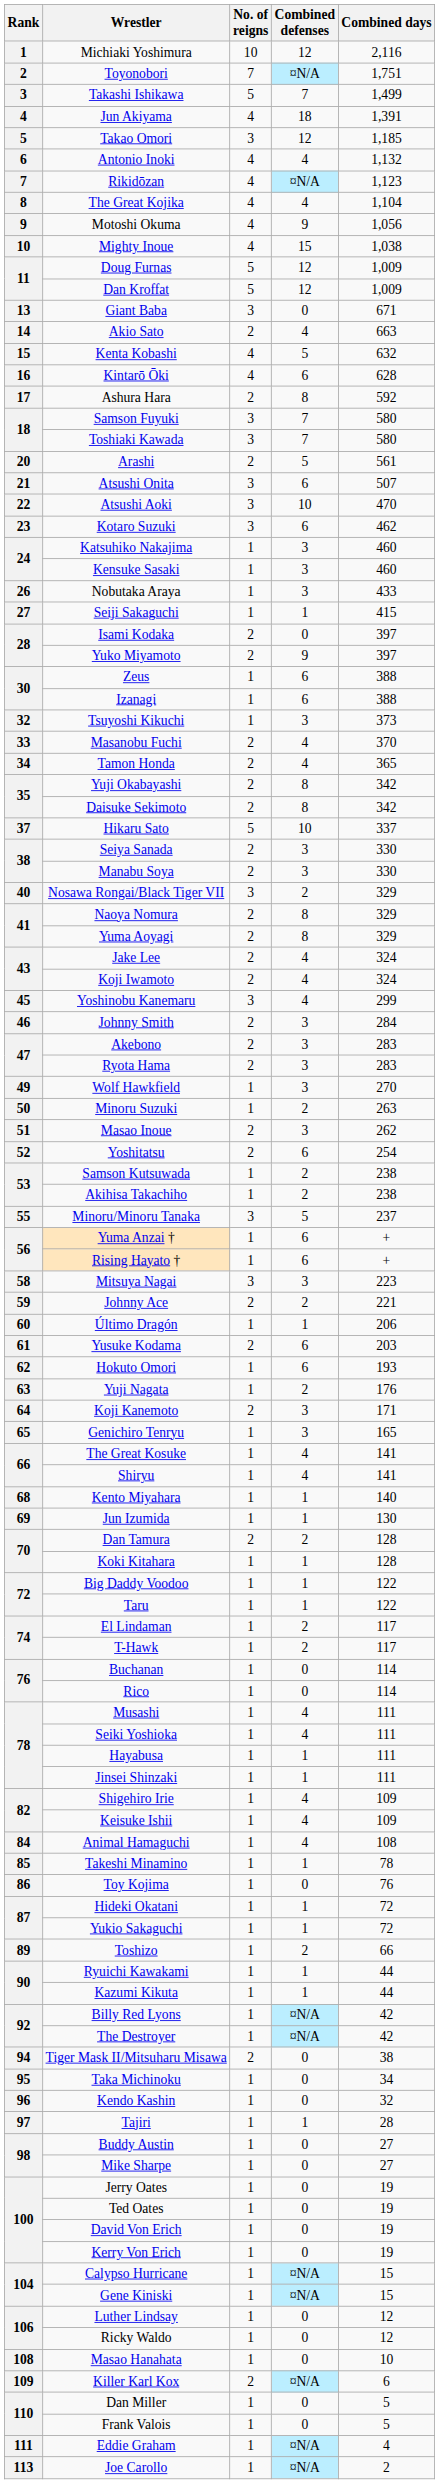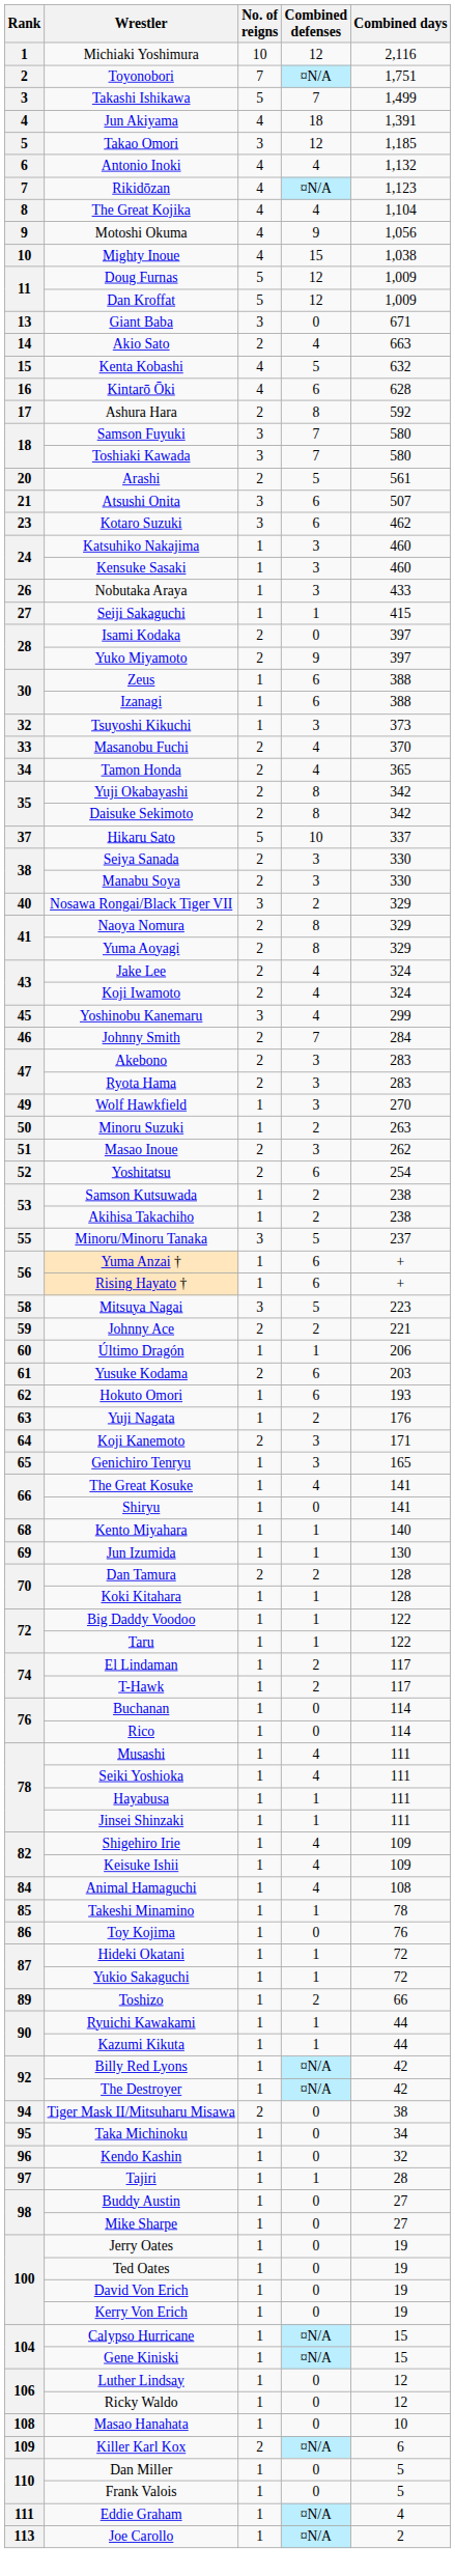 <table class="wikitable sortable" style="text-align: center">
 <tr>
 <th>Rank</th>
 <th>Wrestler</th>
 <th>No. of<br>reigns</th>
 <th>Combined<br>defenses</th>
 <th data-sort-type="number">Combined days</th>
 </tr>
 <tr>
 <th>1</th>
 <td>Michiaki Yoshimura</td>
 <td>10</td>
 <td>12</td>
 <td>2,116</td>
 </tr>
 <tr>
 <th>2</th>
 <td><a href='#'>Toyonobori</a></td>
 <td>7</td>
 <td style="background-color:#bbeeff">¤N/A</td>
 <td>1,751</td>
 </tr>
 <tr>
 <th>3</th>
 <td><a href='#'>Takashi Ishikawa</a></td>
 <td>5</td>
 <td>7</td>
 <td>1,499</td>
 </tr>
 <tr>
 <th>4</th>
 <td><a href='#'>Jun Akiyama</a></td>
 <td>4</td>
 <td>18</td>
 <td>1,391</td>
 </tr>
 <tr>
 <th>5</th>
 <td><a href='#'>Takao Omori</a></td>
 <td>3</td>
 <td>12</td>
 <td>1,185</td>
 </tr>
 <tr>
 <th>6</th>
 <td><a href='#'>Antonio Inoki</a></td>
 <td>4</td>
 <td>4</td>
 <td>1,132</td>
 </tr>
 <tr>
 <th>7</th>
 <td><a href='#'>Rikidōzan</a></td>
 <td>4</td>
 <td style="background-color:#bbeeff">¤N/A</td>
 <td>1,123</td>
 </tr>
 <tr>
 <th>8</th>
 <td><a href='#'>The Great Kojika</a></td>
 <td>4</td>
 <td>4</td>
 <td>1,104</td>
 </tr>
 <tr>
 <th>9</th>
 <td>Motoshi Okuma</td>
 <td>4</td>
 <td>9</td>
 <td>1,056</td>
 </tr>
 <tr>
 <th>10</th>
 <td><a href='#'>Mighty Inoue</a></td>
 <td>4</td>
 <td>15</td>
 <td>1,038</td>
 </tr>
 <tr>
 <th rowspan=2>11</th>
 <td><a href='#'>Doug Furnas</a></td>
 <td>5</td>
 <td>12</td>
 <td>1,009</td>
 </tr>
 <tr>
 <td><a href='#'>Dan Kroffat</a></td>
 <td>5</td>
 <td>12</td>
 <td>1,009</td>
 </tr>
 <tr>
 <th>13</th>
 <td><a href='#'>Giant Baba</a></td>
 <td>3</td>
 <td>0</td>
 <td>671</td>
 </tr>
 <tr>
 <th>14</th>
 <td><a href='#'>Akio Sato</a></td>
 <td>2</td>
 <td>4</td>
 <td>663</td>
 </tr>
 <tr>
 <th>15</th>
 <td><a href='#'>Kenta Kobashi</a></td>
 <td>4</td>
 <td>5</td>
 <td>632</td>
 </tr>
 <tr>
 <th>16</th>
 <td><a href='#'>Kintarō Ōki</a></td>
 <td>4</td>
 <td>6</td>
 <td>628</td>
 </tr>
 <tr>
 <th>17</th>
 <td>Ashura Hara</td>
 <td>2</td>
 <td>8</td>
 <td>592</td>
 </tr>
 <tr>
 <th rowspan=2>18</th>
 <td><a href='#'>Samson Fuyuki</a></td>
 <td>3</td>
 <td>7</td>
 <td>580</td>
 </tr>
 <tr>
 <td><a href='#'>Toshiaki Kawada</a></td>
 <td>3</td>
 <td>7</td>
 <td>580</td>
 </tr>
 <tr>
 <th>20</th>
 <td><a href='#'>Arashi</a></td>
 <td>2</td>
 <td>5</td>
 <td>561</td>
 </tr>
 <tr>
 <th>21</th>
 <td><a href='#'>Atsushi Onita</a></td>
 <td>3</td>
 <td>6</td>
 <td>507</td>
-</tr>
-<tr>
-<th>22</th>
-<td><a href='#'>Atsushi Aoki</a></td>
-<td>3</td>
-<td>10</td>
-<td>470</td>
 </tr>
 <tr>
 <th>23</th>
 <td><a href='#'>Kotaro Suzuki</a></td>
 <td>3</td>
 <td>6</td>
 <td>462</td>
 </tr>
 <tr>
 <th rowspan=2>24</th>
 <td><a href='#'>Katsuhiko Nakajima</a></td>
 <td>1</td>
 <td>3</td>
 <td>460</td>
 </tr>
 <tr>
 <td><a href='#'>Kensuke Sasaki</a></td>
 <td>1</td>
 <td>3</td>
 <td>460</td>
 </tr>
 <tr>
 <th>26</th>
 <td>Nobutaka Araya</td>
 <td>1</td>
 <td>3</td>
 <td>433</td>
 </tr>
 <tr>
 <th>27</th>
 <td><a href='#'>Seiji Sakaguchi</a></td>
 <td>1</td>
 <td>1</td>
 <td>415</td>
 </tr>
 <tr>
 <th rowspan=2>28</th>
 <td><a href='#'>Isami Kodaka</a></td>
 <td>2</td>
 <td>0</td>
 <td>397</td>
 </tr>
 <tr>
 <td><a href='#'>Yuko Miyamoto</a></td>
 <td>2</td>
 <td>9</td>
 <td>397</td>
 </tr>
 <tr>
 <th rowspan=2>30</th>
 <td><a href='#'>Zeus</a></td>
 <td>1</td>
 <td>6</td>
 <td>388</td>
 </tr>
 <tr>
 <td><a href='#'>Izanagi</a></td>
 <td>1</td>
 <td>6</td>
 <td>388</td>
 </tr>
 <tr>
 <th>32</th>
 <td><a href='#'>Tsuyoshi Kikuchi</a></td>
 <td>1</td>
 <td>3</td>
 <td>373</td>
 </tr>
 <tr>
 <th>33</th>
 <td><a href='#'>Masanobu Fuchi</a></td>
 <td>2</td>
 <td>4</td>
 <td>370</td>
 </tr>
 <tr>
 <th>34</th>
 <td><a href='#'>Tamon Honda</a></td>
 <td>2</td>
 <td>4</td>
 <td>365</td>
 </tr>
 <tr>
 <th rowspan=2>35</th>
 <td><a href='#'>Yuji Okabayashi</a></td>
 <td>2</td>
 <td>8</td>
 <td>342</td>
 </tr>
 <tr>
 <td><a href='#'>Daisuke Sekimoto</a></td>
 <td>2</td>
 <td>8</td>
 <td>342</td>
 </tr>
 <tr>
 <th>37</th>
 <td><a href='#'>Hikaru Sato</a></td>
 <td>5</td>
 <td>10</td>
 <td>337</td>
 </tr>
 <tr>
 <th rowspan=2>38</th>
 <td><a href='#'>Seiya Sanada</a></td>
 <td>2</td>
 <td>3</td>
 <td>330</td>
 </tr>
 <tr>
 <td><a href='#'>Manabu Soya</a></td>
 <td>2</td>
 <td>3</td>
 <td>330</td>
 </tr>
 <tr>
 <th>40</th>
 <td><a href='#'>Nosawa Rongai/Black Tiger VII</a></td>
 <td>3</td>
 <td>2</td>
 <td>329</td>
 </tr>
 <tr>
 <th rowspan=2>41</th>
 <td><a href='#'>Naoya Nomura</a></td>
 <td>2</td>
 <td>8</td>
 <td>329</td>
 </tr>
 <tr>
 <td><a href='#'>Yuma Aoyagi</a></td>
 <td>2</td>
 <td>8</td>
 <td>329</td>
 </tr>
 <tr>
 <th rowspan=2>43</th>
 <td><a href='#'>Jake Lee</a></td>
 <td>2</td>
 <td>4</td>
 <td>324</td>
 </tr>
 <tr>
 <td><a href='#'>Koji Iwamoto</a></td>
 <td>2</td>
 <td>4</td>
 <td>324</td>
 </tr>
 <tr>
 <th>45</th>
 <td><a href='#'>Yoshinobu Kanemaru</a></td>
 <td>3</td>
 <td>4</td>
 <td>299</td>
 </tr>
 <tr>
 <th>46</th>
 <td><a href='#'>Johnny Smith</a></td>
 <td>2</td>
-<td>3</td>
+<td>7</td>
 <td>284</td>
 </tr>
 <tr>
 <th rowspan=2>47</th>
 <td><a href='#'>Akebono</a></td>
 <td>2</td>
 <td>3</td>
 <td>283</td>
 </tr>
 <tr>
 <td><a href='#'>Ryota Hama</a></td>
 <td>2</td>
 <td>3</td>
 <td>283</td>
 </tr>
 <tr>
 <th>49</th>
 <td><a href='#'>Wolf Hawkfield</a></td>
 <td>1</td>
 <td>3</td>
 <td>270</td>
 </tr>
 <tr>
 <th>50</th>
 <td><a href='#'>Minoru Suzuki</a></td>
 <td>1</td>
 <td>2</td>
 <td>263</td>
 </tr>
 <tr>
 <th>51</th>
 <td><a href='#'>Masao Inoue</a></td>
 <td>2</td>
 <td>3</td>
 <td>262</td>
 </tr>
 <tr>
 <th>52</th>
 <td><a href='#'>Yoshitatsu</a></td>
 <td>2</td>
 <td>6</td>
 <td>254</td>
 </tr>
 <tr>
 <th rowspan=2>53</th>
 <td><a href='#'>Samson Kutsuwada</a></td>
 <td>1</td>
 <td>2</td>
 <td>238</td>
 </tr>
 <tr>
 <td><a href='#'>Akihisa Takachiho</a></td>
 <td>1</td>
 <td>2</td>
 <td>238</td>
 </tr>
 <tr>
 <th>55</th>
 <td><a href='#'>Minoru/Minoru Tanaka</a></td>
 <td>3</td>
 <td>5</td>
 <td>237</td>
 </tr>
 <tr>
 <th rowspan=2>56</th>
 <td style="background-color:#FFE6BD"><a href='#'>Yuma Anzai</a> †</td>
 <td>1</td>
 <td>6</td>
 <td>+</td>
 </tr>
 <tr>
 <td style="background-color:#FFE6BD"><a href='#'>Rising Hayato</a> †</td>
 <td>1</td>
 <td>6</td>
 <td>+</td>
 </tr>
 <tr>
 <th>58</th>
 <td><a href='#'>Mitsuya Nagai</a></td>
 <td>3</td>
-<td>3</td>
+<td>5</td>
 <td>223</td>
 </tr>
 <tr>
 <th>59</th>
 <td><a href='#'>Johnny Ace</a></td>
 <td>2</td>
 <td>2</td>
 <td>221</td>
 </tr>
 <tr>
 <th>60</th>
 <td><a href='#'>Último Dragón</a></td>
 <td>1</td>
 <td>1</td>
 <td>206</td>
 </tr>
 <tr>
 <th>61</th>
 <td><a href='#'>Yusuke Kodama</a></td>
 <td>2</td>
 <td>6</td>
 <td>203</td>
 </tr>
 <tr>
 <th>62</th>
 <td><a href='#'>Hokuto Omori</a></td>
 <td>1</td>
 <td>6</td>
 <td>193</td>
 </tr>
 <tr>
 <th>63</th>
 <td><a href='#'>Yuji Nagata</a></td>
 <td>1</td>
 <td>2</td>
 <td>176</td>
 </tr>
 <tr>
 <th>64</th>
 <td><a href='#'>Koji Kanemoto</a></td>
 <td>2</td>
 <td>3</td>
 <td>171</td>
 </tr>
 <tr>
 <th>65</th>
 <td><a href='#'>Genichiro Tenryu</a></td>
 <td>1</td>
 <td>3</td>
 <td>165</td>
 </tr>
 <tr>
 <th rowspan=2>66</th>
 <td><a href='#'>The Great Kosuke</a></td>
 <td>1</td>
 <td>4</td>
 <td>141</td>
 </tr>
 <tr>
 <td><a href='#'>Shiryu</a></td>
 <td>1</td>
-<td>4</td>
+<td>0</td>
 <td>141</td>
 </tr>
 <tr>
 <th>68</th>
 <td><a href='#'>Kento Miyahara</a></td>
 <td>1</td>
 <td>1</td>
 <td>140</td>
 </tr>
 <tr>
 <th>69</th>
 <td><a href='#'>Jun Izumida</a></td>
 <td>1</td>
 <td>1</td>
 <td>130</td>
 </tr>
 <tr>
 <th rowspan=2>70</th>
 <td><a href='#'>Dan Tamura</a></td>
 <td>2</td>
 <td>2</td>
 <td>128</td>
 </tr>
 <tr>
 <td><a href='#'>Koki Kitahara</a></td>
 <td>1</td>
 <td>1</td>
 <td>128</td>
 </tr>
 <tr>
 <th rowspan=2>72</th>
 <td><a href='#'>Big Daddy Voodoo</a></td>
 <td>1</td>
 <td>1</td>
 <td>122</td>
 </tr>
 <tr>
 <td><a href='#'>Taru</a></td>
 <td>1</td>
 <td>1</td>
 <td>122</td>
 </tr>
 <tr>
 <th rowspan=2>74</th>
 <td><a href='#'>El Lindaman</a></td>
 <td>1</td>
 <td>2</td>
 <td>117</td>
 </tr>
 <tr>
 <td><a href='#'>T-Hawk</a></td>
 <td>1</td>
 <td>2</td>
 <td>117</td>
 </tr>
 <tr>
 <th rowspan=2>76</th>
 <td><a href='#'>Buchanan</a></td>
 <td>1</td>
 <td>0</td>
 <td>114</td>
 </tr>
 <tr>
 <td><a href='#'>Rico</a></td>
 <td>1</td>
 <td>0</td>
 <td>114</td>
 </tr>
 <tr>
 <th rowspan=4>78</th>
 <td><a href='#'>Musashi</a></td>
 <td>1</td>
 <td>4</td>
 <td>111</td>
 </tr>
 <tr>
 <td><a href='#'>Seiki Yoshioka</a></td>
 <td>1</td>
 <td>4</td>
 <td>111</td>
 </tr>
 <tr>
 <td><a href='#'>Hayabusa</a></td>
 <td>1</td>
 <td>1</td>
 <td>111</td>
 </tr>
 <tr>
 <td><a href='#'>Jinsei Shinzaki</a></td>
 <td>1</td>
 <td>1</td>
 <td>111</td>
 </tr>
 <tr>
 <th rowspan=2>82</th>
 <td><a href='#'>Shigehiro Irie</a></td>
 <td>1</td>
 <td>4</td>
 <td>109</td>
 </tr>
 <tr>
 <td><a href='#'>Keisuke Ishii</a></td>
 <td>1</td>
 <td>4</td>
 <td>109</td>
 </tr>
 <tr>
 <th>84</th>
 <td><a href='#'>Animal Hamaguchi</a></td>
 <td>1</td>
 <td>4</td>
 <td>108</td>
 </tr>
 <tr>
 <th>85</th>
 <td><a href='#'>Takeshi Minamino</a></td>
 <td>1</td>
 <td>1</td>
 <td>78</td>
 </tr>
 <tr>
 <th>86</th>
 <td><a href='#'>Toy Kojima</a></td>
 <td>1</td>
 <td>0</td>
 <td>76</td>
 </tr>
 <tr>
 <th rowspan=2>87</th>
 <td><a href='#'>Hideki Okatani</a></td>
 <td>1</td>
 <td>1</td>
 <td>72</td>
 </tr>
 <tr>
 <td><a href='#'>Yukio Sakaguchi</a></td>
 <td>1</td>
 <td>1</td>
 <td>72</td>
 </tr>
 <tr>
 <th>89</th>
 <td><a href='#'>Toshizo</a></td>
 <td>1</td>
 <td>2</td>
 <td>66</td>
 </tr>
 <tr>
 <th rowspan=2>90</th>
 <td><a href='#'>Ryuichi Kawakami</a></td>
 <td>1</td>
 <td>1</td>
 <td>44</td>
 </tr>
 <tr>
 <td><a href='#'>Kazumi Kikuta</a></td>
 <td>1</td>
 <td>1</td>
 <td>44</td>
 </tr>
 <tr>
 <th rowspan=2>92</th>
 <td><a href='#'>Billy Red Lyons</a></td>
 <td>1</td>
 <td style="background-color:#bbeeff">¤N/A</td>
 <td>42</td>
 </tr>
 <tr>
 <td><a href='#'>The Destroyer</a></td>
 <td>1</td>
 <td style="background-color:#bbeeff">¤N/A</td>
 <td>42</td>
 </tr>
 <tr>
 <th>94</th>
 <td><a href='#'>Tiger Mask II/Mitsuharu Misawa</a></td>
 <td>2</td>
 <td>0</td>
 <td>38</td>
 </tr>
 <tr>
 <th>95</th>
 <td><a href='#'>Taka Michinoku</a></td>
 <td>1</td>
 <td>0</td>
 <td>34</td>
 </tr>
 <tr>
 <th>96</th>
 <td><a href='#'>Kendo Kashin</a></td>
 <td>1</td>
 <td>0</td>
 <td>32</td>
 </tr>
 <tr>
 <th>97</th>
 <td><a href='#'>Tajiri</a></td>
 <td>1</td>
 <td>1</td>
 <td>28</td>
 </tr>
 <tr>
 <th rowspan=2>98</th>
 <td><a href='#'>Buddy Austin</a></td>
 <td>1</td>
 <td>0</td>
 <td>27</td>
 </tr>
 <tr>
 <td><a href='#'>Mike Sharpe</a></td>
 <td>1</td>
 <td>0</td>
 <td>27</td>
 </tr>
 <tr>
 <th rowspan=4>100</th>
 <td>Jerry Oates</td>
 <td>1</td>
 <td>0</td>
 <td>19</td>
 </tr>
 <tr>
 <td>Ted Oates</td>
 <td>1</td>
 <td>0</td>
 <td>19</td>
 </tr>
 <tr>
 <td><a href='#'>David Von Erich</a></td>
 <td>1</td>
 <td>0</td>
 <td>19</td>
 </tr>
 <tr>
 <td><a href='#'>Kerry Von Erich</a></td>
 <td>1</td>
 <td>0</td>
 <td>19</td>
 </tr>
 <tr>
 <th rowspan=2>104</th>
 <td><a href='#'>Calypso Hurricane</a></td>
 <td>1</td>
 <td style="background-color:#bbeeff">¤N/A</td>
 <td>15</td>
 </tr>
 <tr>
 <td><a href='#'>Gene Kiniski</a></td>
 <td>1</td>
 <td style="background-color:#bbeeff">¤N/A</td>
 <td>15</td>
 </tr>
 <tr>
 <th rowspan=2>106</th>
 <td><a href='#'>Luther Lindsay</a></td>
 <td>1</td>
 <td>0</td>
 <td>12</td>
 </tr>
 <tr>
 <td>Ricky Waldo</td>
 <td>1</td>
 <td>0</td>
 <td>12</td>
 </tr>
 <tr>
 <th>108</th>
 <td><a href='#'>Masao Hanahata</a></td>
 <td>1</td>
 <td>0</td>
 <td>10</td>
 </tr>
 <tr>
 <th>109</th>
 <td><a href='#'>Killer Karl Kox</a></td>
 <td>2</td>
 <td style="background-color:#bbeeff">¤N/A</td>
 <td>6</td>
 </tr>
 <tr>
 <th rowspan=2>110</th>
 <td>Dan Miller</td>
 <td>1</td>
 <td>0</td>
 <td>5</td>
 </tr>
 <tr>
 <td>Frank Valois</td>
 <td>1</td>
 <td>0</td>
 <td>5</td>
 </tr>
 <tr>
 <th>111</th>
 <td><a href='#'>Eddie Graham</a></td>
 <td>1</td>
 <td style="background-color:#bbeeff">¤N/A</td>
 <td>4</td>
 </tr>
 <tr>
 <th>113</th>
 <td><a href='#'>Joe Carollo</a></td>
 <td>1</td>
 <td style="background-color:#bbeeff">¤N/A</td>
 <td>2</td>
 </tr>
 </table>
